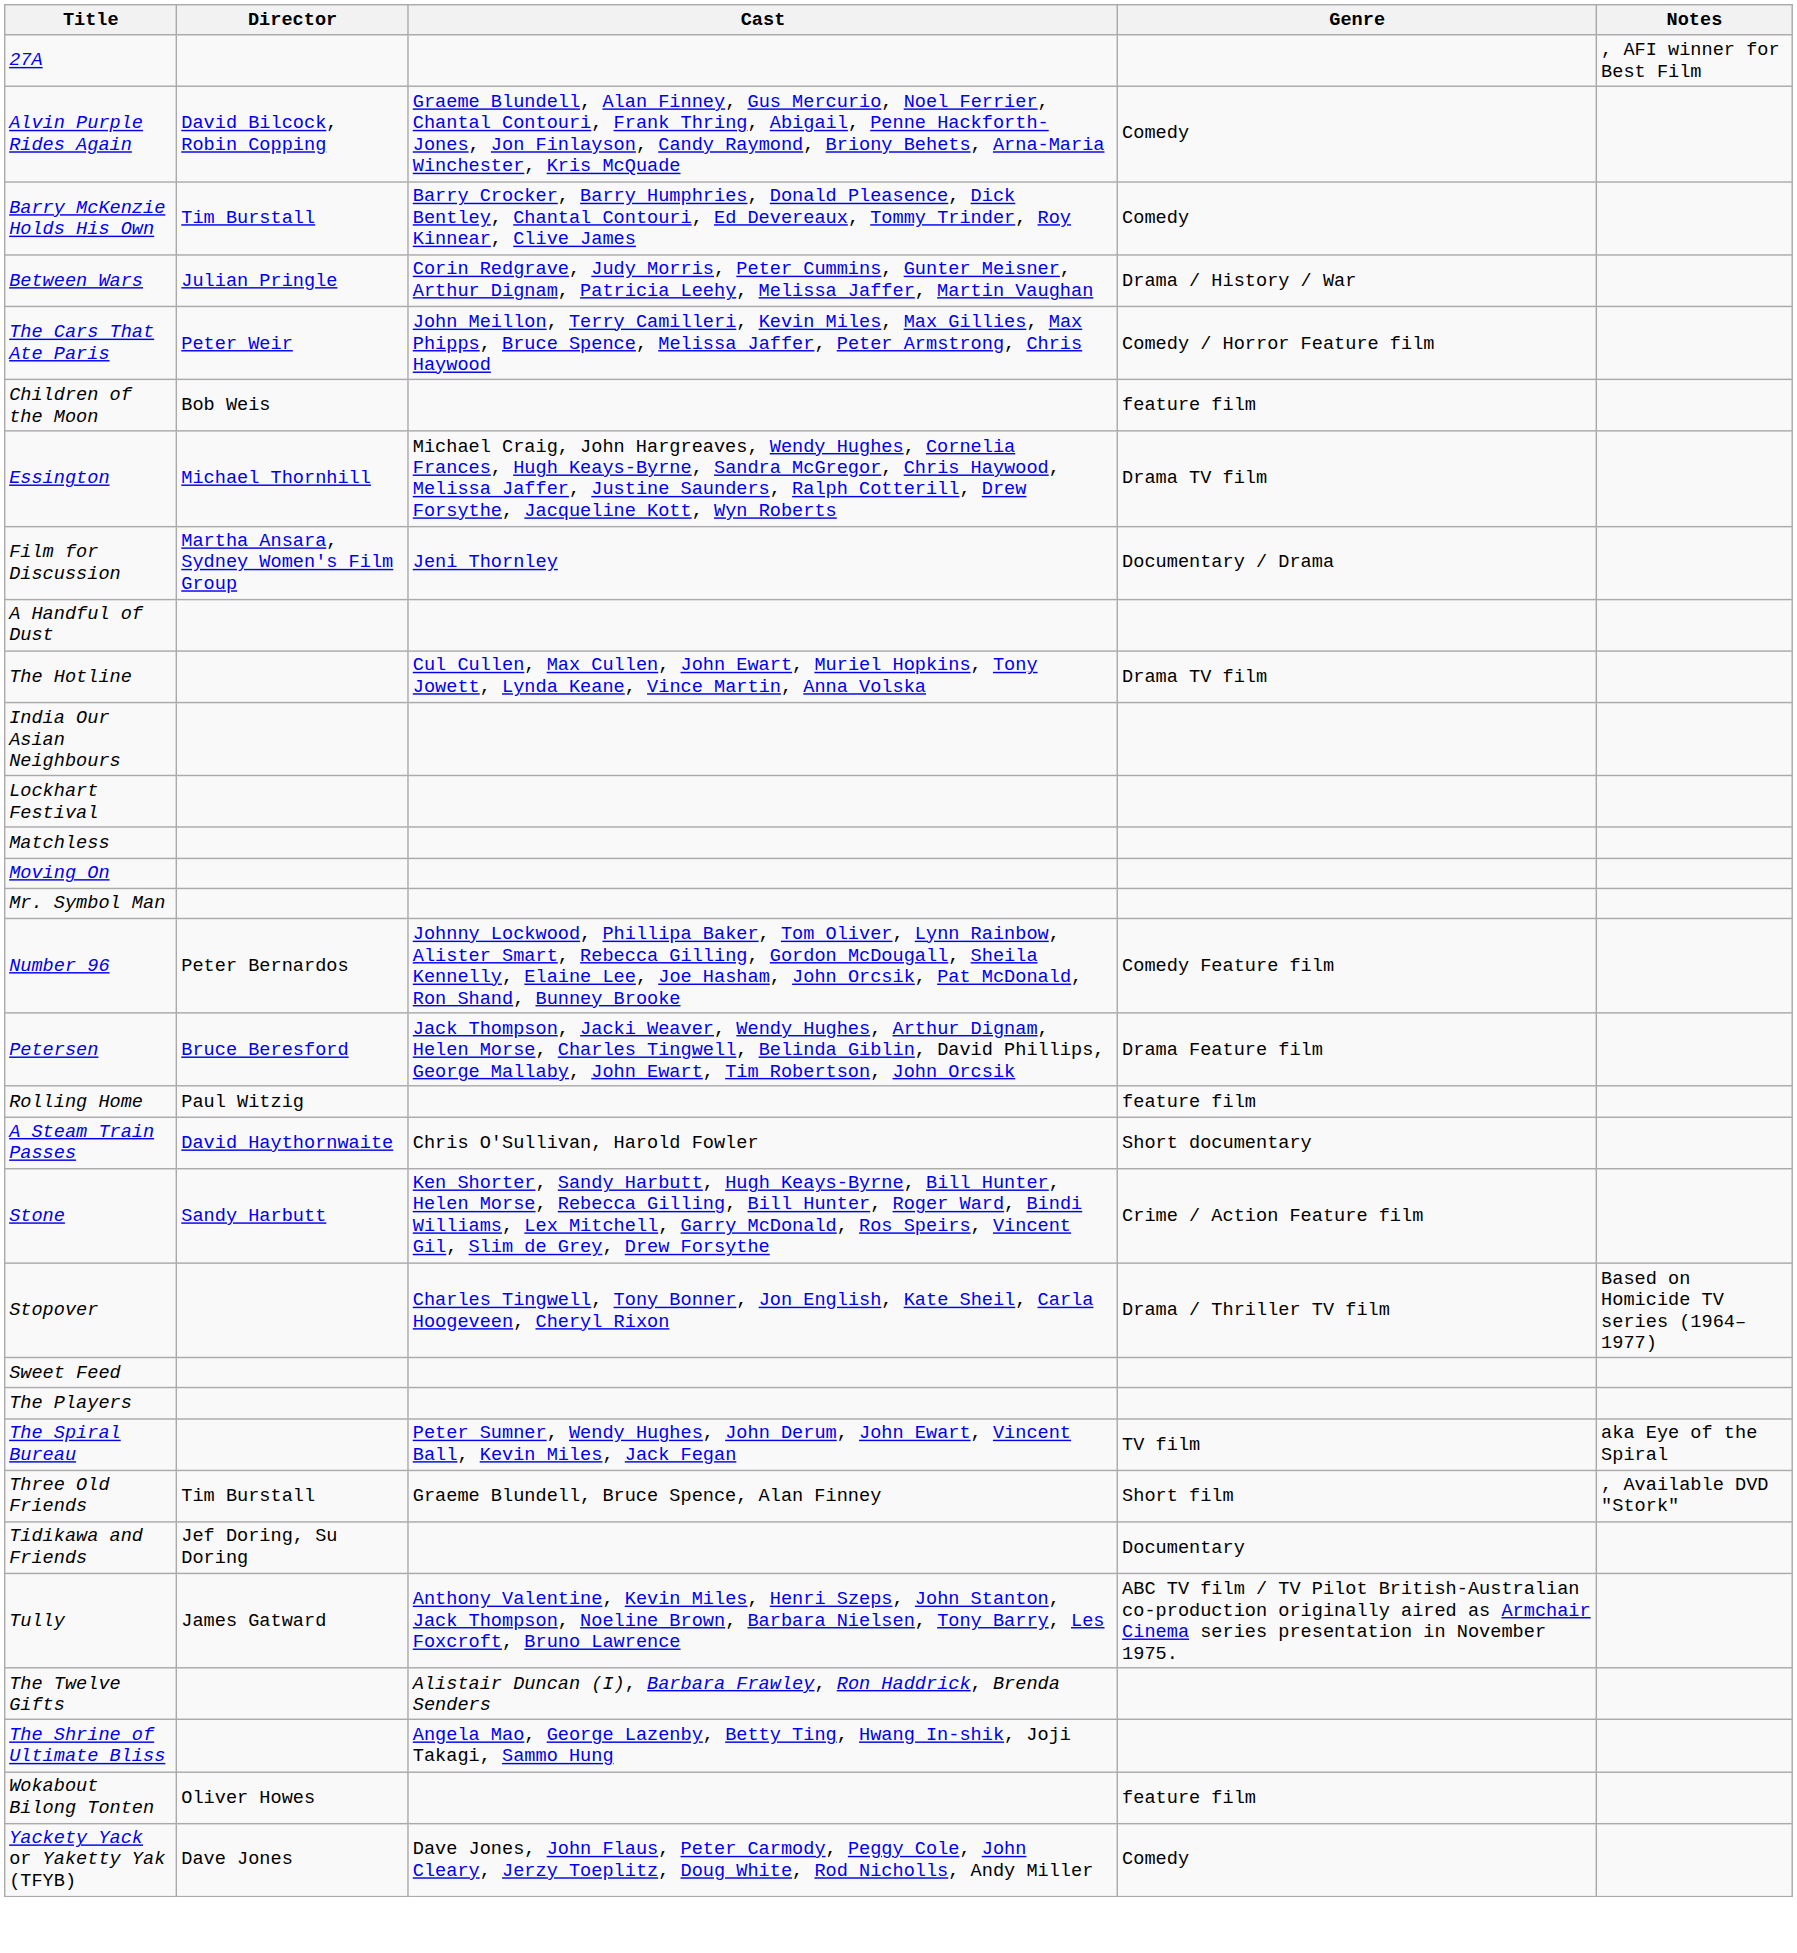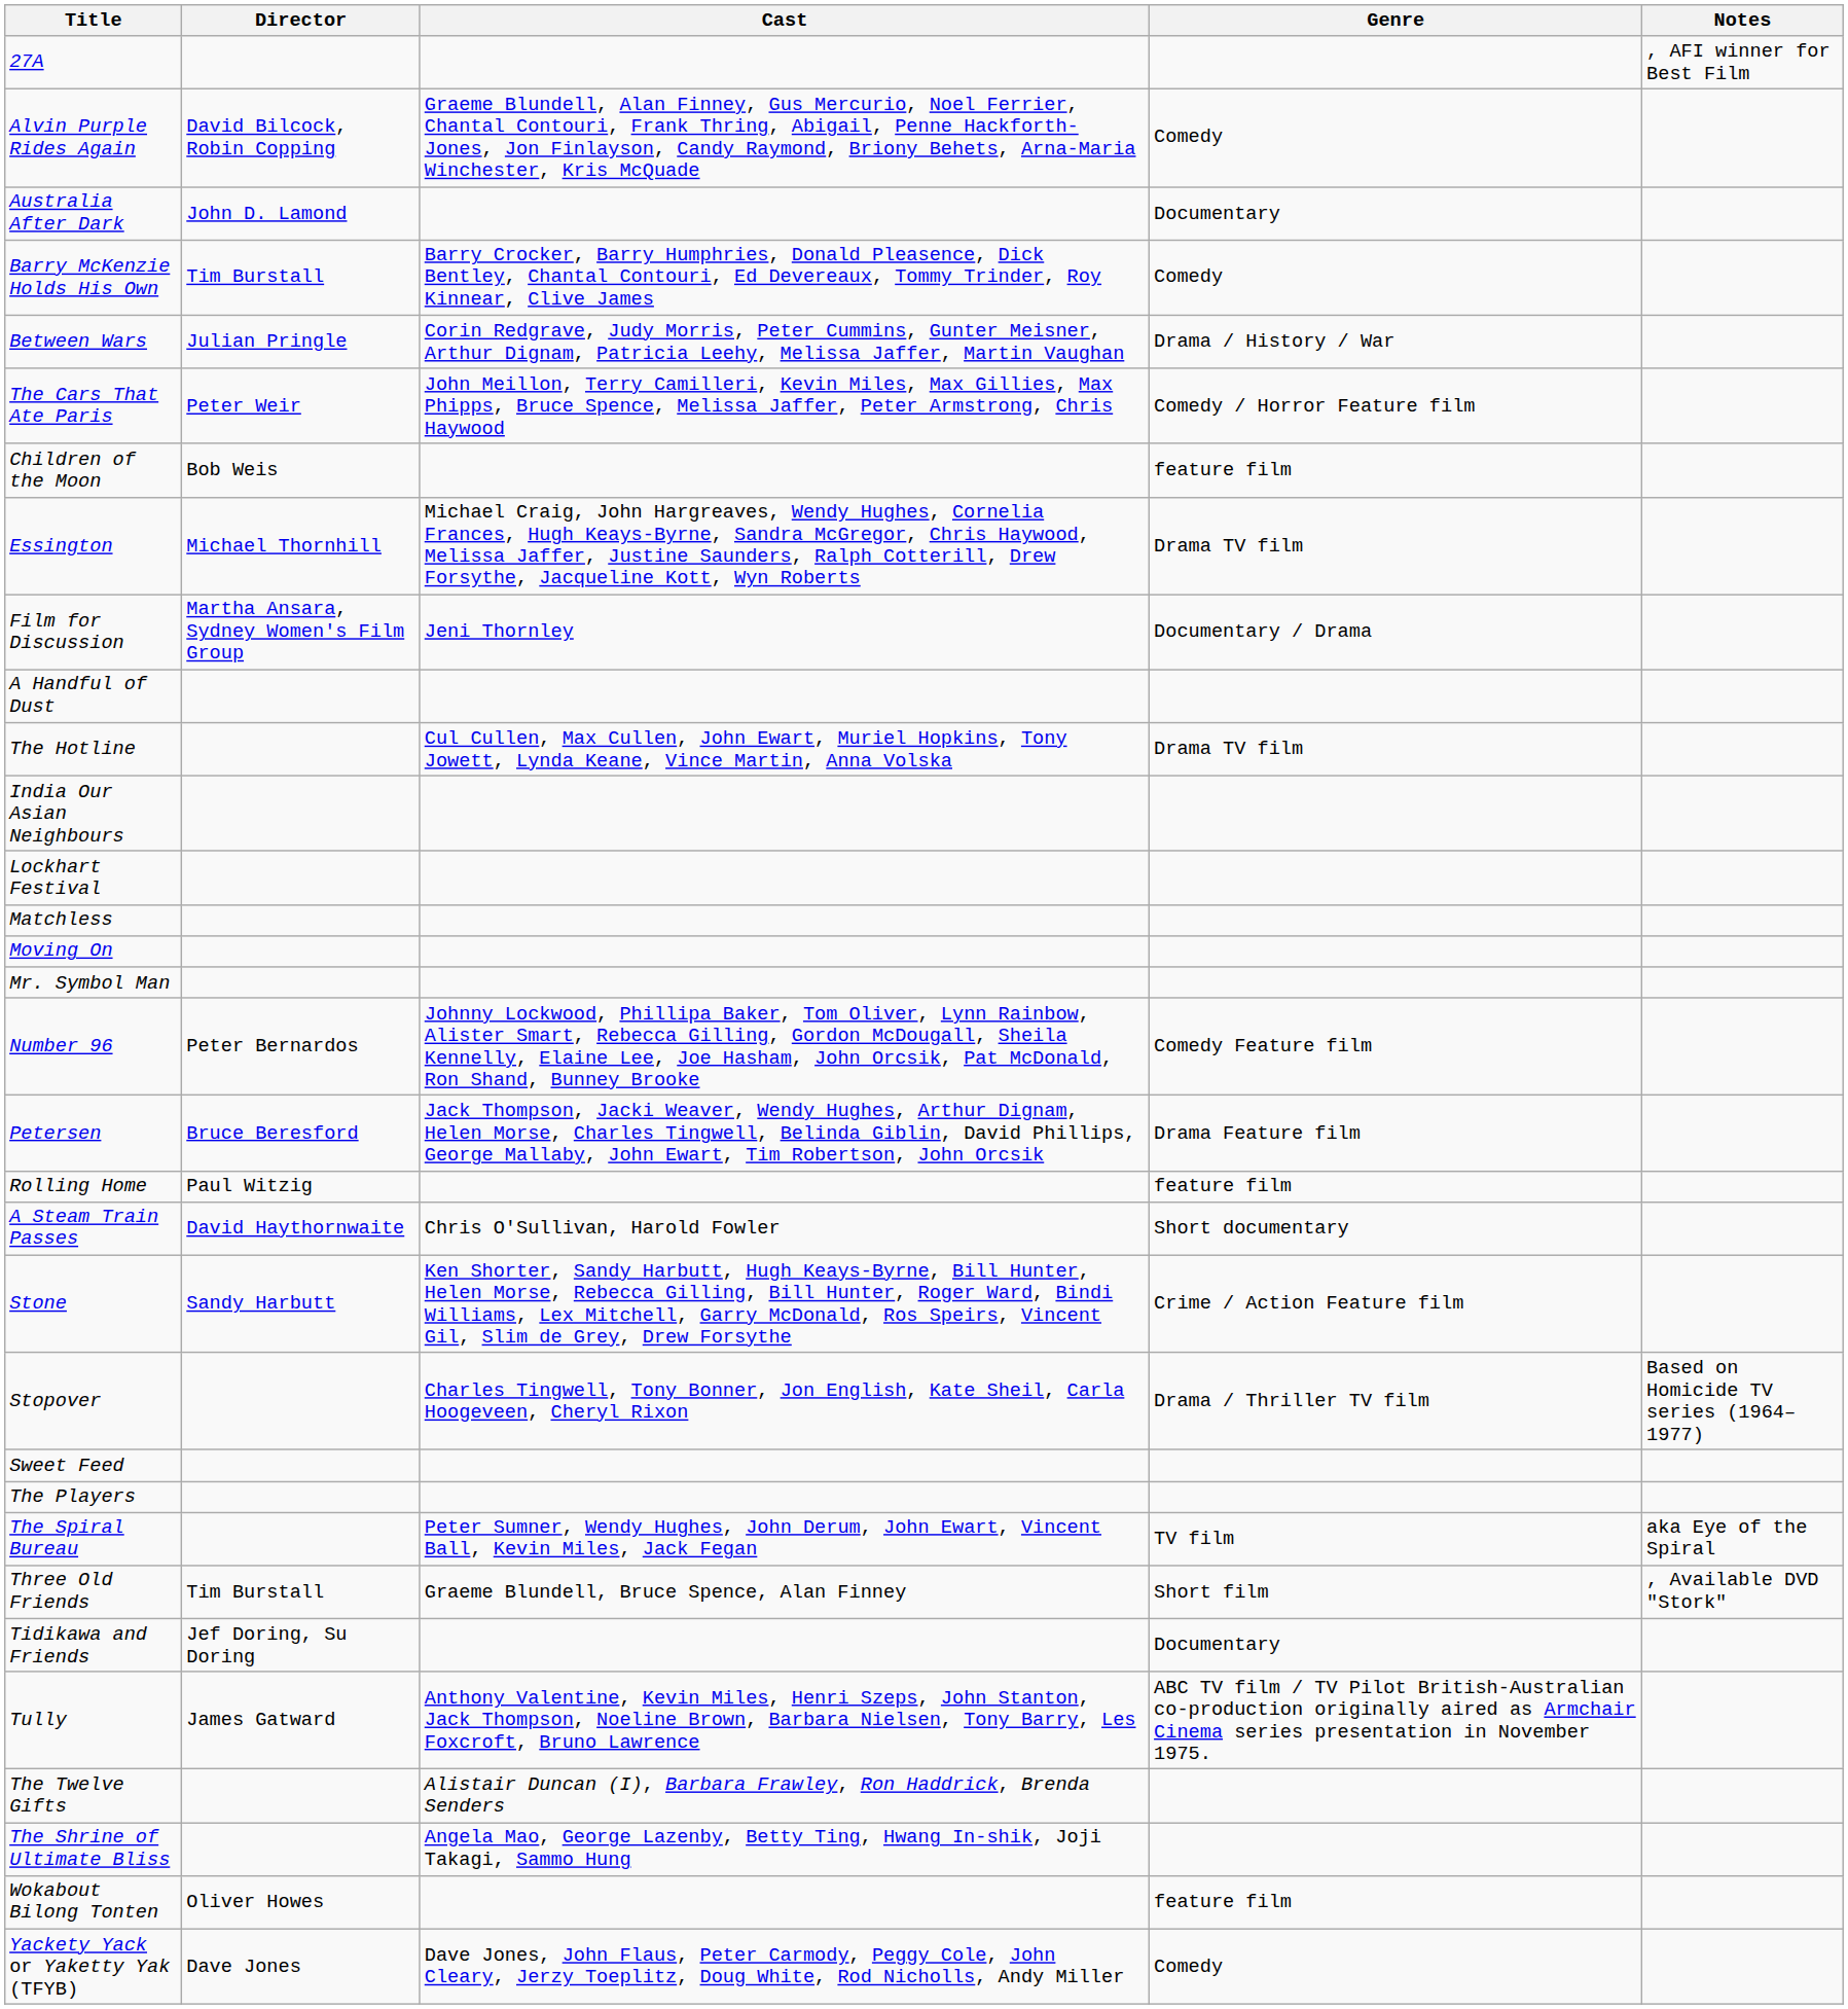 <table class="wikitable">
 <tr>
 <th>Title</th>
 <th>Director</th>
 <th>Cast</th>
 <th>Genre</th>
 <th>Notes</th>
 </tr>
 <tr>
 <td><em><a href='#'>27A</a></em></td>
 <td></td>
 <td></td>
 <td></td>
 <td>, AFI winner for Best Film</td>
 </tr>
 <tr>
 <td><em><a href='#'>Alvin Purple Rides Again</a></em></td>
 <td><a href='#'>David Bilcock</a>, <a href='#'>Robin Copping</a></td>
 <td><a href='#'>Graeme Blundell</a>, <a href='#'>Alan Finney</a>, <a href='#'>Gus Mercurio</a>, <a href='#'>Noel Ferrier</a>, <a href='#'>Chantal Contouri</a>, <a href='#'>Frank Thring</a>, <a href='#'>Abigail</a>, <a href='#'>Penne Hackforth-Jones</a>, <a href='#'>Jon Finlayson</a>, <a href='#'>Candy Raymond</a>, <a href='#'>Briony Behets</a>, <a href='#'>Arna-Maria Winchester</a>, <a href='#'>Kris McQuade</a></td>
 <td>Comedy</td>
+<td></td>
+</tr>
+<tr>
+<td><em><a href='#'>Australia After Dark</a></em></td>
+<td><a href='#'>John D. Lamond</a></td>
+<td></td>
+<td>Documentary</td>
 <td></td>
 </tr>
 <tr>
 <td><em><a href='#'>Barry McKenzie Holds His Own</a></em></td>
 <td><a href='#'>Tim Burstall</a></td>
 <td><a href='#'>Barry Crocker</a>, <a href='#'>Barry Humphries</a>, <a href='#'>Donald Pleasence</a>, <a href='#'>Dick Bentley</a>, <a href='#'>Chantal Contouri</a>, <a href='#'>Ed Devereaux</a>, <a href='#'>Tommy Trinder</a>, <a href='#'>Roy Kinnear</a>, <a href='#'>Clive James</a></td>
 <td>Comedy</td>
 <td></td>
 </tr>
 <tr>
 <td><em><a href='#'>Between Wars</a></em></td>
 <td><a href='#'>Julian Pringle</a></td>
 <td><a href='#'>Corin Redgrave</a>, <a href='#'>Judy Morris</a>, <a href='#'>Peter Cummins</a>, <a href='#'>Gunter Meisner</a>, <a href='#'>Arthur Dignam</a>, <a href='#'>Patricia Leehy</a>, <a href='#'>Melissa Jaffer</a>, <a href='#'>Martin Vaughan</a></td>
 <td>Drama / History / War</td>
 <td></td>
 </tr>
 <tr>
 <td><em><a href='#'>The Cars That Ate Paris</a></em></td>
 <td><a href='#'>Peter Weir</a></td>
 <td><a href='#'>John Meillon</a>, <a href='#'>Terry Camilleri</a>, <a href='#'>Kevin Miles</a>, <a href='#'>Max Gillies</a>, <a href='#'>Max Phipps</a>, <a href='#'>Bruce Spence</a>, <a href='#'>Melissa Jaffer</a>, <a href='#'>Peter Armstrong</a>, <a href='#'>Chris Haywood</a></td>
 <td>Comedy / Horror Feature film</td>
 <td></td>
 </tr>
 <tr>
 <td><em>Children of the Moon</em></td>
 <td>Bob Weis</td>
 <td></td>
 <td>feature film</td>
 <td></td>
 </tr>
 <tr>
 <td><em><a href='#'>Essington</a></em></td>
 <td><a href='#'>Michael Thornhill</a></td>
 <td>Michael Craig, John Hargreaves, <a href='#'>Wendy Hughes</a>, <a href='#'>Cornelia Frances</a>, <a href='#'>Hugh Keays-Byrne</a>, <a href='#'>Sandra McGregor</a>, <a href='#'>Chris Haywood</a>, <a href='#'>Melissa Jaffer</a>, <a href='#'>Justine Saunders</a>, <a href='#'>Ralph Cotterill</a>, <a href='#'>Drew Forsythe</a>, <a href='#'>Jacqueline Kott</a>, <a href='#'>Wyn Roberts</a></td>
 <td>Drama TV film</td>
 <td></td>
 </tr>
 <tr>
 <td><em>Film for Discussion</em></td>
 <td><a href='#'>Martha Ansara</a>, <a href='#'>Sydney Women's Film Group</a></td>
 <td><a href='#'>Jeni Thornley</a></td>
 <td>Documentary / Drama</td>
 <td></td>
 </tr>
 <tr>
 <td><em>A Handful of Dust</em></td>
 <td></td>
 <td></td>
 <td></td>
 <td></td>
 </tr>
 <tr>
 <td><em>The Hotline</em></td>
 <td></td>
 <td><a href='#'>Cul Cullen</a>, <a href='#'>Max Cullen</a>, <a href='#'>John Ewart</a>, <a href='#'>Muriel Hopkins</a>, <a href='#'>Tony Jowett</a>, <a href='#'>Lynda Keane</a>, <a href='#'>Vince Martin</a>, <a href='#'>Anna Volska</a></td>
 <td>Drama TV film</td>
 <td></td>
 </tr>
 <tr>
 <td><em>India Our Asian Neighbours</em></td>
 <td></td>
 <td></td>
 <td></td>
 <td></td>
 </tr>
 <tr>
 <td><em>Lockhart Festival</em></td>
 <td></td>
 <td></td>
 <td></td>
 <td></td>
 </tr>
 <tr>
 <td><em>Matchless</em></td>
 <td></td>
 <td></td>
 <td></td>
 <td></td>
 </tr>
 <tr>
 <td><em><a href='#'>Moving On</a></em></td>
 <td></td>
 <td></td>
 <td></td>
 <td></td>
 </tr>
 <tr>
 <td><em>Mr. Symbol Man</em></td>
 <td></td>
 <td></td>
 <td></td>
 <td></td>
 </tr>
 <tr>
 <td><em><a href='#'>Number 96</a></em></td>
 <td>Peter Bernardos</td>
 <td><a href='#'>Johnny Lockwood</a>, <a href='#'>Phillipa Baker</a>, <a href='#'>Tom Oliver</a>, <a href='#'>Lynn Rainbow</a>, <a href='#'>Alister Smart</a>, <a href='#'>Rebecca Gilling</a>, <a href='#'>Gordon McDougall</a>, <a href='#'>Sheila Kennelly</a>, <a href='#'>Elaine Lee</a>, <a href='#'>Joe Hasham</a>, <a href='#'>John Orcsik</a>, <a href='#'>Pat McDonald</a>, <a href='#'>Ron Shand</a>, <a href='#'>Bunney Brooke</a></td>
 <td>Comedy Feature film</td>
 <td> </td>
 </tr>
 <tr>
 <td><em><a href='#'>Petersen</a></em></td>
 <td><a href='#'>Bruce Beresford</a></td>
 <td><a href='#'>Jack Thompson</a>, <a href='#'>Jacki Weaver</a>, <a href='#'>Wendy Hughes</a>, <a href='#'>Arthur Dignam</a>, <a href='#'>Helen Morse</a>, <a href='#'>Charles Tingwell</a>, <a href='#'>Belinda Giblin</a>, David Phillips, <a href='#'>George Mallaby</a>, <a href='#'>John Ewart</a>, <a href='#'>Tim Robertson</a>, <a href='#'>John Orcsik</a></td>
 <td>Drama Feature film</td>
 <td></td>
 </tr>
 <tr>
 <td><em>Rolling Home</em></td>
 <td>Paul Witzig</td>
 <td></td>
 <td>feature film</td>
 <td></td>
 </tr>
 <tr>
 <td><em><a href='#'>A Steam Train Passes</a></em></td>
 <td><a href='#'>David Haythornwaite</a></td>
 <td>Chris O'Sullivan, Harold Fowler</td>
 <td>Short documentary</td>
 <td></td>
 </tr>
 <tr>
 <td><a href='#'><em>Stone</em></a></td>
 <td><a href='#'>Sandy Harbutt</a></td>
 <td><a href='#'>Ken Shorter</a>, <a href='#'>Sandy Harbutt</a>, <a href='#'>Hugh Keays-Byrne</a>, <a href='#'>Bill Hunter</a>, <a href='#'>Helen Morse</a>, <a href='#'>Rebecca Gilling</a>, <a href='#'>Bill Hunter</a>, <a href='#'>Roger Ward</a>, <a href='#'>Bindi Williams</a>, <a href='#'>Lex Mitchell</a>, <a href='#'>Garry McDonald</a>, <a href='#'>Ros Speirs</a>, <a href='#'>Vincent Gil</a>, <a href='#'>Slim de Grey</a>, <a href='#'>Drew Forsythe</a></td>
 <td>Crime / Action Feature film</td>
 <td></td>
 </tr>
 <tr>
 <td><em>Stopover</em></td>
 <td></td>
 <td><a href='#'>Charles Tingwell</a>, <a href='#'>Tony Bonner</a>, <a href='#'>Jon English</a>, <a href='#'>Kate Sheil</a>, <a href='#'>Carla Hoogeveen</a>, <a href='#'>Cheryl Rixon</a></td>
 <td>Drama / Thriller TV film</td>
 <td>Based on Homicide TV series (1964–1977)</td>
 </tr>
 <tr>
 <td><em>Sweet Feed</em></td>
 <td></td>
 <td></td>
 <td></td>
 <td></td>
 </tr>
 <tr>
 <td><em>The Players</em></td>
 <td></td>
 <td></td>
 <td></td>
 <td></td>
 </tr>
 <tr>
 <td><em><a href='#'>The Spiral Bureau</a></em></td>
 <td></td>
 <td><a href='#'>Peter Sumner</a>, <a href='#'>Wendy Hughes</a>, <a href='#'>John Derum</a>, <a href='#'>John Ewart</a>, <a href='#'>Vincent Ball</a>, <a href='#'>Kevin Miles</a>, <a href='#'>Jack Fegan</a></td>
 <td>TV film</td>
 <td> aka Eye of the Spiral</td>
 </tr>
 <tr>
 <td><em>Three Old Friends</em></td>
 <td>Tim Burstall</td>
 <td>Graeme Blundell, Bruce Spence, Alan Finney</td>
 <td>Short film</td>
 <td>, Available DVD "Stork"</td>
 </tr>
 <tr>
 <td><em>Tidikawa and Friends</em></td>
 <td>Jef Doring, Su Doring</td>
 <td></td>
 <td>Documentary</td>
 <td></td>
 </tr>
 <tr>
 <td><em>Tully</em></td>
 <td>James Gatward</td>
 <td><a href='#'>Anthony Valentine</a>, <a href='#'>Kevin Miles</a>, <a href='#'>Henri Szeps</a>, <a href='#'>John Stanton</a>, <a href='#'>Jack Thompson</a>, <a href='#'>Noeline Brown</a>, <a href='#'>Barbara Nielsen</a>, <a href='#'>Tony Barry</a>, <a href='#'>Les Foxcroft</a>, <a href='#'>Bruno Lawrence</a></td>
 <td>ABC TV film / TV Pilot British-Australian co-production originally aired as <a href='#'>Armchair Cinema</a> series presentation in November 1975.</td>
 </tr>
 <tr>
 <td><em>The Twelve Gifts</em></td>
 <td></td>
 <td><em>Alistair Duncan (I)</em>, <em><a href='#'>Barbara Frawley</a></em>, <em><a href='#'>Ron Haddrick</a></em>, <em>Brenda Senders</em></td>
 <td></td>
 <td></td>
 </tr>
 <tr>
 <td><em><a href='#'>The Shrine of Ultimate Bliss</a></em></td>
 <td></td>
 <td><a href='#'>Angela Mao</a>, <a href='#'>George Lazenby</a>, <a href='#'>Betty Ting</a>, <a href='#'>Hwang In-shik</a>, Joji Takagi, <a href='#'>Sammo Hung</a></td>
 <td></td>
 <td></td>
 </tr>
 <tr>
 <td><em>Wokabout Bilong Tonten</em></td>
 <td>Oliver Howes</td>
 <td></td>
 <td>feature film</td>
 <td></td>
 </tr>
 <tr>
 <td><em><a href='#'>Yackety Yack</a></em><br>or <em>Yaketty Yak</em> (TFYB)</td>
 <td>Dave Jones</td>
 <td>Dave Jones, <a href='#'>John Flaus</a>, <a href='#'>Peter Carmody</a>, <a href='#'>Peggy Cole</a>, <a href='#'>John Cleary</a>, <a href='#'>Jerzy Toeplitz</a>, <a href='#'>Doug White</a>, <a href='#'>Rod Nicholls</a>, Andy Miller</td>
 <td>Comedy</td>
 <td></td>
 </tr>
 </table>
